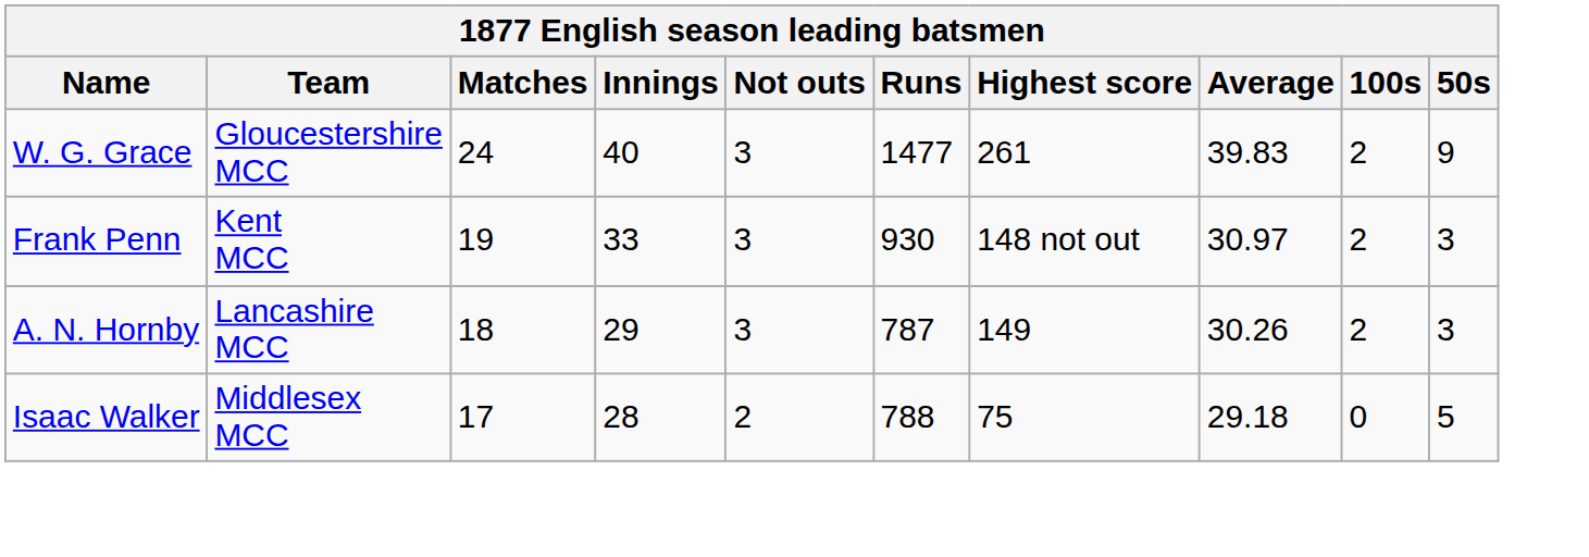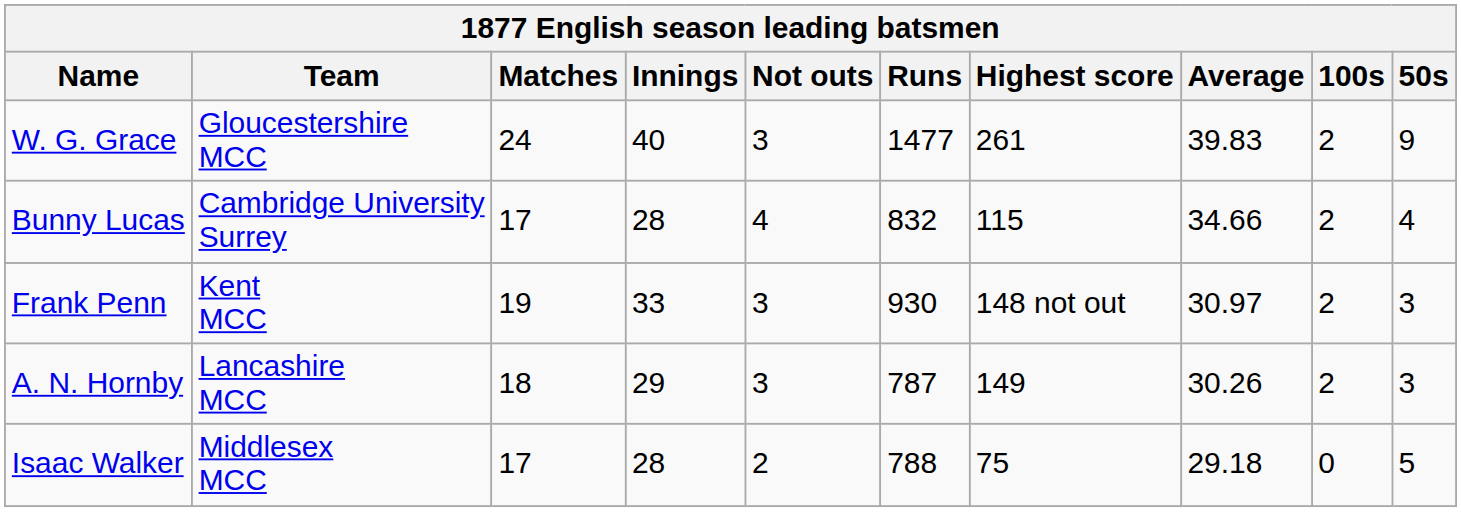 <table class="wikitable">
 <tr>
 <th bgcolor="#efefef" colspan="10">1877 English season leading batsmen</th>
 </tr>
 <tr bgcolor="#efefef">
 <th>Name</th>
 <th>Team</th>
 <th>Matches</th>
 <th>Innings</th>
 <th>Not outs</th>
 <th>Runs</th>
 <th>Highest score</th>
 <th>Average</th>
 <th>100s</th>
 <th>50s</th>
 </tr>
 <tr>
 <td><a href='#'>W. G. Grace</a></td>
 <td><a href='#'>Gloucestershire</a><br><a href='#'>MCC</a></td>
 <td>24</td>
 <td>40</td>
 <td>3</td>
 <td>1477</td>
 <td>261</td>
 <td>39.83</td>
 <td>2</td>
 <td>9</td>
+</tr>
+<tr>
+<td><a href='#'>Bunny Lucas</a></td>
+<td><a href='#'>Cambridge University</a><br><a href='#'>Surrey</a></td>
+<td>17</td>
+<td>28</td>
+<td>4</td>
+<td>832</td>
+<td>115</td>
+<td>34.66</td>
+<td>2</td>
+<td>4</td>
 </tr>
 <tr>
 <td><a href='#'>Frank Penn</a></td>
 <td><a href='#'>Kent</a><br><a href='#'>MCC</a></td>
 <td>19</td>
 <td>33</td>
 <td>3</td>
 <td>930</td>
 <td>148 not out</td>
 <td>30.97</td>
 <td>2</td>
 <td>3</td>
 </tr>
 <tr>
 <td><a href='#'>A. N. Hornby</a></td>
 <td><a href='#'>Lancashire</a><br><a href='#'>MCC</a></td>
 <td>18</td>
 <td>29</td>
 <td>3</td>
 <td>787</td>
 <td>149</td>
 <td>30.26</td>
 <td>2</td>
 <td>3</td>
 </tr>
 <tr>
 <td><a href='#'>Isaac Walker</a></td>
 <td><a href='#'>Middlesex</a><br><a href='#'>MCC</a></td>
 <td>17</td>
 <td>28</td>
 <td>2</td>
 <td>788</td>
 <td>75</td>
 <td>29.18</td>
 <td>0</td>
 <td>5</td>
 </tr>
 </table>
